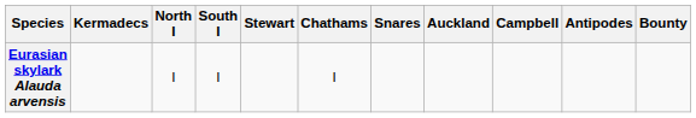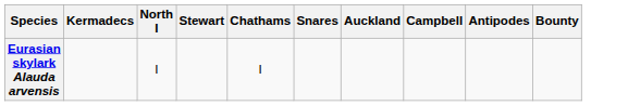 <table class="wikitable" style="text-align:center">
 <tr>
 <th width="200">Species</th>
 <th>Kermadecs</th>
 <th>North I</th>
-<th>South I</th>
 <th>Stewart</th>
 <th>Chathams</th>
 <th>Snares</th>
 <th>Auckland</th>
 <th>Campbell</th>
 <th>Antipodes</th>
 <th>Bounty</th>
 </tr>
 <tr>
 <th><a href='#'>Eurasian skylark</a><br><em>Alauda arvensis</em></th>
 <td></td>
 <td>I</td>
-<td>I</td>
 <td></td>
 <td>I</td>
 <td></td>
 <td></td>
 <td></td>
 <td></td>
 <td></td>
 </tr>
 </table>
